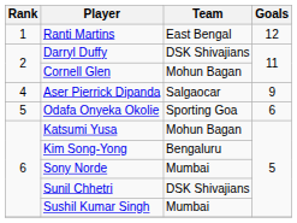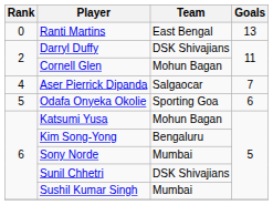 <table class="wikitable sortable" style="text-align:center">
 <tr>
 <th>Rank</th>
 <th>Player</th>
 <th>Team</th>
 <th>Goals</th>
 </tr>
 <tr>
-<td>1</td>
+<td>0</td>
 <td align="left"> <a href='#'>Ranti Martins</a></td>
 <td align="left">East Bengal</td>
-<td>12</td>
+<td>13</td>
 </tr>
 <tr>
 <td rowspan=2>2</td>
 <td align="left"> <a href='#'>Darryl Duffy</a></td>
 <td align="left">DSK Shivajians</td>
 <td rowspan=2>11</td>
 </tr>
 <tr>
 <td align="left"> <a href='#'>Cornell Glen</a></td>
 <td align="left">Mohun Bagan</td>
 </tr>
 <tr>
 <td>4</td>
 <td align="left"> <a href='#'>Aser Pierrick Dipanda</a></td>
 <td align="left">Salgaocar</td>
-<td>9</td>
+<td>7</td>
 </tr>
 <tr>
 <td>5</td>
 <td align="left"> <a href='#'>Odafa Onyeka Okolie</a></td>
 <td align="left">Sporting Goa</td>
 <td>6</td>
 </tr>
 <tr>
 <td rowspan=5>6</td>
 <td align="left"> <a href='#'>Katsumi Yusa</a></td>
 <td align="left">Mohun Bagan</td>
 <td rowspan=5>5</td>
 </tr>
 <tr>
 <td align="left"> <a href='#'>Kim Song-Yong</a></td>
 <td align="left">Bengaluru</td>
 </tr>
 <tr>
 <td align="left"> <a href='#'>Sony Norde</a></td>
 <td align="left">Mumbai</td>
 </tr>
 <tr>
 <td align="left"> <a href='#'>Sunil Chhetri</a></td>
 <td align="left">DSK Shivajians</td>
 </tr>
 <tr>
 <td align="left"> <a href='#'>Sushil Kumar Singh</a></td>
 <td align="left">Mumbai</td>
 </tr>
 <tr>
 </tr>
 </table>
